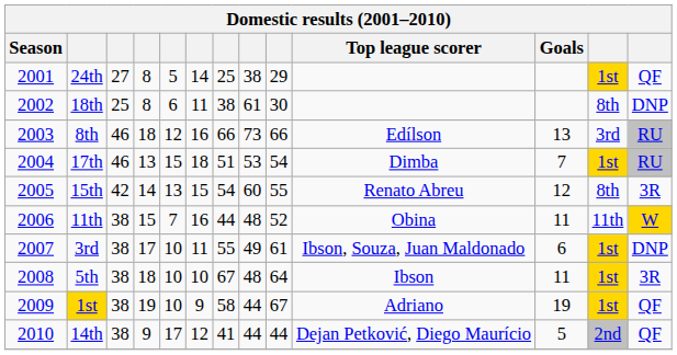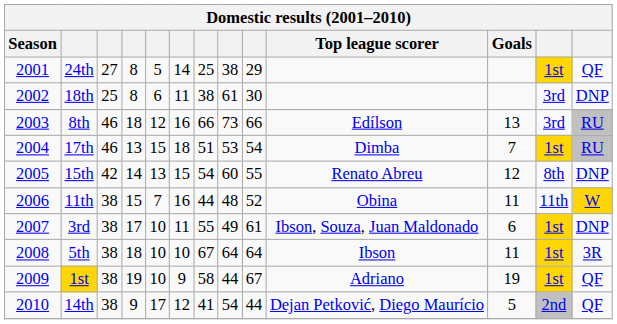 <table class="wikitable collapsible mw-collapsed" style="text-align:center">
 <tr>
 <th colspan="13">Domestic results (2001–2010)</th>
 </tr>
 <tr>
 <th>Season</th>
 <th></th>
 <th></th>
 <th></th>
 <th></th>
 <th></th>
 <th></th>
 <th></th>
 <th></th>
 <th>Top league scorer</th>
 <th>Goals</th>
 <th></th>
 <th></th>
 </tr>
 <tr>
 <td><a href='#'>2001</a></td>
 <td><a href='#'>24th</a></td>
 <td>27</td>
 <td>8</td>
 <td>5</td>
 <td>14</td>
 <td>25</td>
 <td>38</td>
 <td>29</td>
 <td></td>
 <td></td>
 <td style="background:gold"><a href='#'>1st</a></td>
 <td><a href='#'>QF</a></td>
 </tr>
 <tr>
 <td><a href='#'>2002</a></td>
 <td><a href='#'>18th</a></td>
 <td>25</td>
 <td>8</td>
 <td>6</td>
 <td>11</td>
 <td>38</td>
 <td>61</td>
 <td>30</td>
 <td></td>
 <td></td>
-<td><a href='#'>8th</a></td>
+<td><a href='#'>3rd</a></td>
 <td><a href='#'>DNP</a></td>
 </tr>
 <tr>
 <td><a href='#'>2003</a></td>
 <td><a href='#'>8th</a></td>
 <td>46</td>
 <td>18</td>
 <td>12</td>
 <td>16</td>
 <td>66</td>
 <td>73</td>
 <td>66</td>
 <td><a href='#'>Edílson</a></td>
 <td>13</td>
 <td><a href='#'>3rd</a></td>
 <td style="background:silver"><a href='#'>RU</a></td>
 </tr>
 <tr>
 <td><a href='#'>2004</a></td>
 <td><a href='#'>17th</a></td>
 <td>46</td>
 <td>13</td>
 <td>15</td>
 <td>18</td>
 <td>51</td>
 <td>53</td>
 <td>54</td>
 <td><a href='#'>Dimba</a></td>
 <td>7</td>
 <td style="background:gold"><a href='#'>1st</a></td>
 <td style="background:silver"><a href='#'>RU</a></td>
 </tr>
 <tr>
 <td><a href='#'>2005</a></td>
 <td><a href='#'>15th</a></td>
 <td>42</td>
 <td>14</td>
 <td>13</td>
 <td>15</td>
 <td>54</td>
 <td>60</td>
 <td>55</td>
 <td><a href='#'>Renato Abreu</a></td>
 <td>12</td>
 <td><a href='#'>8th</a></td>
-<td><a href='#'>3R</a></td>
+<td><a href='#'>DNP</a></td>
 </tr>
 <tr>
 <td><a href='#'>2006</a></td>
 <td><a href='#'>11th</a></td>
 <td>38</td>
 <td>15</td>
 <td>7</td>
 <td>16</td>
 <td>44</td>
 <td>48</td>
 <td>52</td>
 <td><a href='#'>Obina</a></td>
 <td>11</td>
 <td><a href='#'>11th</a></td>
 <td style="background:gold"><a href='#'>W</a></td>
 </tr>
 <tr>
 <td><a href='#'>2007</a></td>
 <td><a href='#'>3rd</a></td>
 <td>38</td>
 <td>17</td>
 <td>10</td>
 <td>11</td>
 <td>55</td>
 <td>49</td>
 <td>61</td>
 <td><a href='#'>Ibson</a>, <a href='#'>Souza</a>, <a href='#'>Juan Maldonado</a></td>
 <td>6</td>
 <td style="background:gold"><a href='#'>1st</a></td>
 <td><a href='#'>DNP</a></td>
 </tr>
 <tr>
 <td><a href='#'>2008</a></td>
 <td><a href='#'>5th</a></td>
 <td>38</td>
 <td>18</td>
 <td>10</td>
 <td>10</td>
 <td>67</td>
-<td>48</td>
+<td>64</td>
 <td>64</td>
 <td><a href='#'>Ibson</a></td>
 <td>11</td>
 <td style="background:gold"><a href='#'>1st</a></td>
 <td><a href='#'>3R</a></td>
 </tr>
 <tr>
 <td><a href='#'>2009</a></td>
 <td style="background:gold"><a href='#'>1st</a></td>
 <td>38</td>
 <td>19</td>
 <td>10</td>
 <td>9</td>
 <td>58</td>
 <td>44</td>
 <td>67</td>
 <td><a href='#'>Adriano</a></td>
 <td>19</td>
 <td style="background:gold"><a href='#'>1st</a></td>
 <td><a href='#'>QF</a></td>
 </tr>
 <tr>
 <td><a href='#'>2010</a></td>
 <td><a href='#'>14th</a></td>
 <td>38</td>
 <td>9</td>
 <td>17</td>
 <td>12</td>
 <td>41</td>
-<td>44</td>
+<td>54</td>
 <td>44</td>
 <td><a href='#'>Dejan Petković</a>, <a href='#'>Diego Maurício</a></td>
 <td>5</td>
 <td style="background:silver"><a href='#'>2nd</a></td>
 <td><a href='#'>QF</a></td>
 </tr>
 <tr>
 </tr>
 </table>
